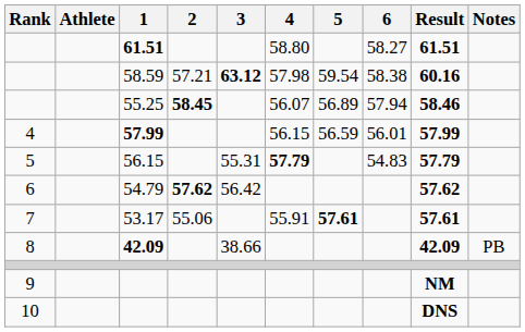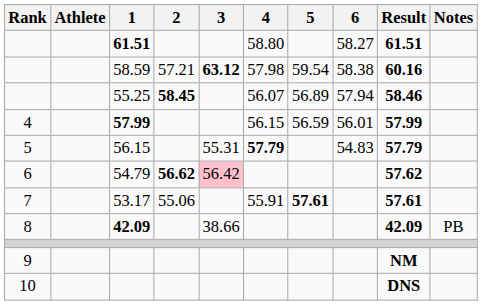 <table class="wikitable sortable" style="text-align:center">
 <tr>
 <th>Rank</th>
 <th>Athlete</th>
 <th>1</th>
 <th>2</th>
 <th>3</th>
 <th>4</th>
 <th>5</th>
 <th>6</th>
 <th>Result</th>
 <th>Notes</th>
 </tr>
 <tr>
 <td></td>
 <td align=left></td>
 <td><strong>61.51</strong></td>
 <td></td>
 <td></td>
 <td>58.80</td>
 <td></td>
 <td>58.27</td>
 <td><strong>61.51</strong></td>
 <td></td>
 </tr>
 <tr>
 <td></td>
 <td align=left></td>
 <td>58.59</td>
 <td>57.21</td>
 <td><strong>63.12</strong></td>
 <td>57.98</td>
 <td>59.54</td>
 <td>58.38</td>
 <td><strong>60.16</strong></td>
 <td></td>
 </tr>
 <tr>
 <td></td>
 <td align=left></td>
 <td>55.25</td>
 <td><strong>58.45</strong></td>
 <td></td>
 <td>56.07</td>
 <td>56.89</td>
 <td>57.94</td>
 <td><strong>58.46</strong></td>
 <td></td>
 </tr>
 <tr>
 <td>4</td>
 <td align=left></td>
 <td><strong>57.99</strong></td>
 <td></td>
 <td></td>
 <td>56.15</td>
 <td>56.59</td>
 <td>56.01</td>
 <td><strong>57.99</strong></td>
 <td></td>
 </tr>
 <tr>
 <td>5</td>
 <td align=left></td>
 <td>56.15</td>
 <td></td>
 <td>55.31</td>
 <td><strong>57.79</strong></td>
 <td></td>
 <td>54.83</td>
 <td><strong>57.79</strong></td>
 <td></td>
 </tr>
 <tr>
 <td>6</td>
 <td align=left></td>
 <td>54.79</td>
-<td><strong>57.62</strong></td>
-<td>56.42</td>
+<td><strong>56.62</strong></td>
+<td style="background: pink;">56.42</td>
 <td></td>
 <td></td>
 <td></td>
 <td><strong>57.62</strong></td>
 <td></td>
 </tr>
 <tr>
 <td>7</td>
 <td align=left></td>
 <td>53.17</td>
 <td>55.06</td>
 <td></td>
 <td>55.91</td>
 <td><strong>57.61</strong></td>
 <td></td>
 <td><strong>57.61</strong></td>
 <td></td>
 </tr>
 <tr>
 <td>8</td>
 <td align=left></td>
 <td><strong>42.09</strong></td>
 <td></td>
 <td>38.66</td>
 <td></td>
 <td></td>
 <td></td>
 <td><strong>42.09</strong></td>
 <td>PB</td>
 </tr>
 <tr>
 <td colspan=10 bgcolor=lightgray></td>
 </tr>
 <tr>
 <td>9</td>
 <td align=left></td>
 <td></td>
 <td></td>
 <td></td>
 <td></td>
 <td></td>
 <td></td>
 <td><strong>NM</strong></td>
 <td></td>
 </tr>
 <tr>
 <td>10</td>
 <td align=left></td>
 <td></td>
 <td></td>
 <td></td>
 <td></td>
 <td></td>
 <td></td>
 <td><strong>DNS</strong></td>
 <td></td>
 </tr>
 </table>
